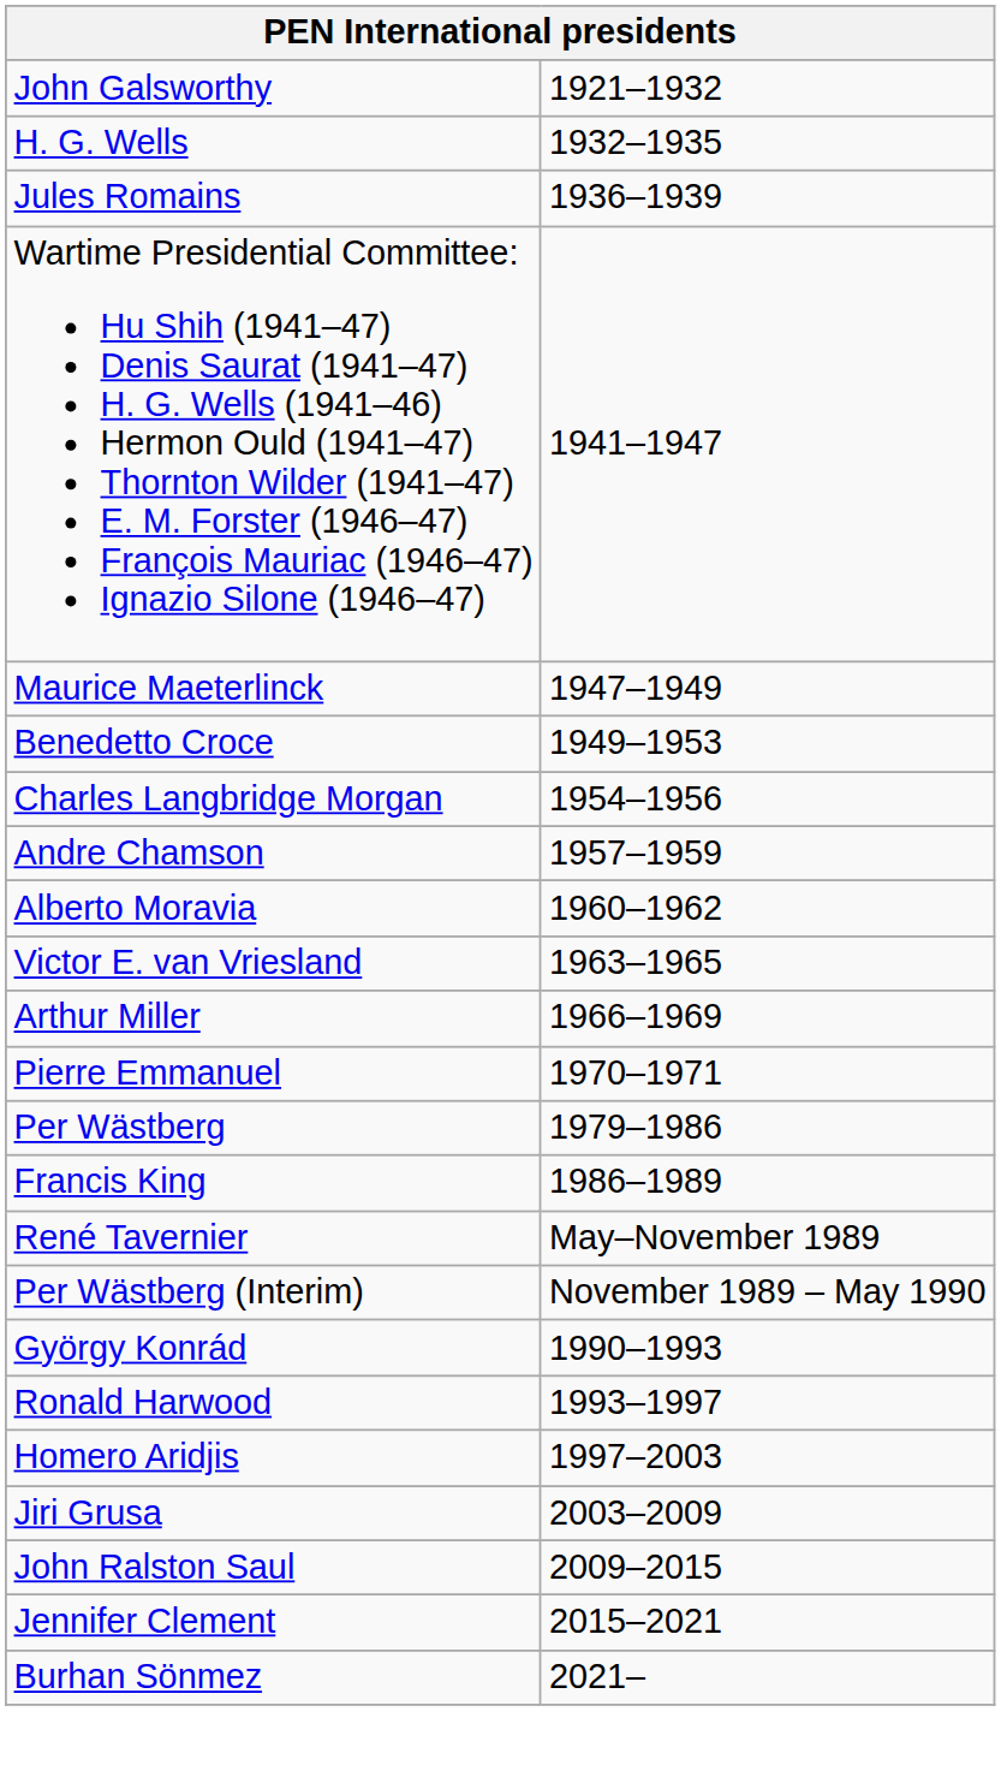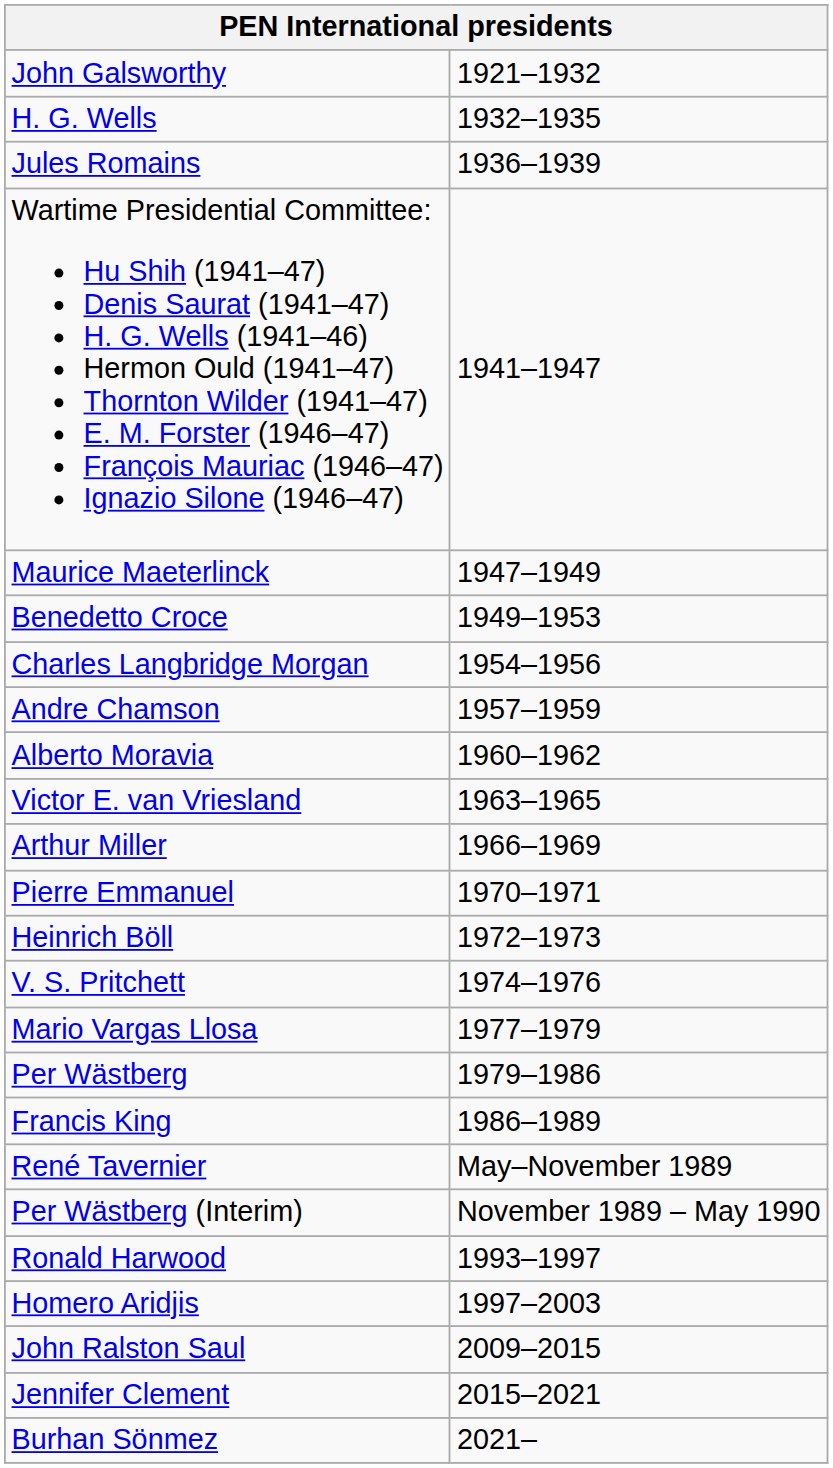 <table class="wikitable" margin:auto; margin:0 0 1em 1em; font-size:95%;">
 <tr>
 <th colspan="2">PEN International presidents</th>
 </tr>
 <tr>
 <td><a href='#'>John Galsworthy</a></td>
 <td>1921–1932</td>
 </tr>
 <tr>
 <td><a href='#'>H. G. Wells</a></td>
 <td>1932–1935</td>
 </tr>
 <tr>
 <td><a href='#'>Jules Romains</a></td>
 <td>1936–1939</td>
 </tr>
 <tr>
 <td>Wartime Presidential Committee:<br><ul><li><a href='#'>Hu Shih</a> (1941–47)</li><li><a href='#'>Denis Saurat</a> (1941–47)</li><li><a href='#'>H. G. Wells</a> (1941–46)</li><li>Hermon Ould (1941–47)</li><li><a href='#'>Thornton Wilder</a> (1941–47)</li><li><a href='#'>E. M. Forster</a> (1946–47)</li><li><a href='#'>François Mauriac</a> (1946–47)</li><li><a href='#'>Ignazio Silone</a> (1946–47)</li></ul></td>
 <td>1941–1947</td>
 </tr>
 <tr>
 <td><a href='#'>Maurice Maeterlinck</a></td>
 <td>1947–1949</td>
 </tr>
 <tr>
 <td><a href='#'>Benedetto Croce</a></td>
 <td>1949–1953</td>
 </tr>
 <tr>
 <td><a href='#'>Charles Langbridge Morgan</a></td>
 <td>1954–1956</td>
 </tr>
 <tr>
 <td><a href='#'>Andre Chamson</a></td>
 <td>1957–1959</td>
 </tr>
 <tr>
 <td><a href='#'>Alberto Moravia</a></td>
 <td>1960–1962</td>
 </tr>
 <tr>
 <td><a href='#'>Victor E. van Vriesland</a></td>
 <td>1963–1965</td>
 </tr>
 <tr>
 <td><a href='#'>Arthur Miller</a></td>
 <td>1966–1969</td>
 </tr>
 <tr>
 <td><a href='#'>Pierre Emmanuel</a></td>
 <td>1970–1971</td>
 </tr>
 <tr>
+<td><a href='#'>Heinrich Böll</a></td>
+<td>1972–1973</td>
+</tr>
+<tr>
+<td><a href='#'>V. S. Pritchett</a></td>
+<td>1974–1976</td>
+</tr>
+<tr>
+<td><a href='#'>Mario Vargas Llosa</a></td>
+<td>1977–1979</td>
+</tr>
+<tr>
 <td><a href='#'>Per Wästberg</a></td>
 <td>1979–1986</td>
 </tr>
 <tr>
 <td><a href='#'>Francis King</a></td>
 <td>1986–1989</td>
 </tr>
 <tr>
 <td><a href='#'>René Tavernier</a></td>
 <td>May–November 1989</td>
 </tr>
 <tr>
 <td><a href='#'>Per Wästberg</a> (Interim)</td>
 <td>November 1989 – May 1990</td>
 </tr>
 <tr>
-<td><a href='#'>György Konrád</a></td>
-<td>1990–1993</td>
-</tr>
-<tr>
 <td><a href='#'>Ronald Harwood</a></td>
 <td>1993–1997</td>
 </tr>
 <tr>
 <td><a href='#'>Homero Aridjis</a></td>
 <td>1997–2003</td>
-</tr>
-<tr>
-<td><a href='#'>Jiri Grusa</a></td>
-<td>2003–2009</td>
 </tr>
 <tr>
 <td><a href='#'>John Ralston Saul</a></td>
 <td>2009–2015</td>
 </tr>
 <tr>
 <td><a href='#'>Jennifer Clement</a></td>
 <td>2015–2021</td>
 </tr>
 <tr>
 <td><a href='#'>Burhan Sönmez</a></td>
 <td>2021–</td>
 </tr>
 </table>
